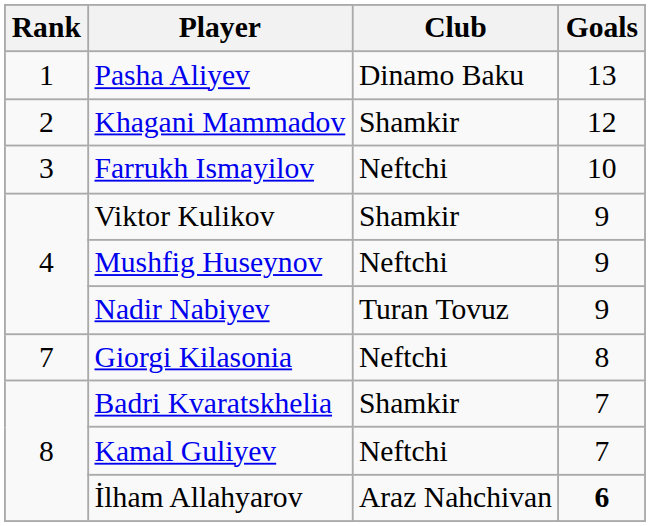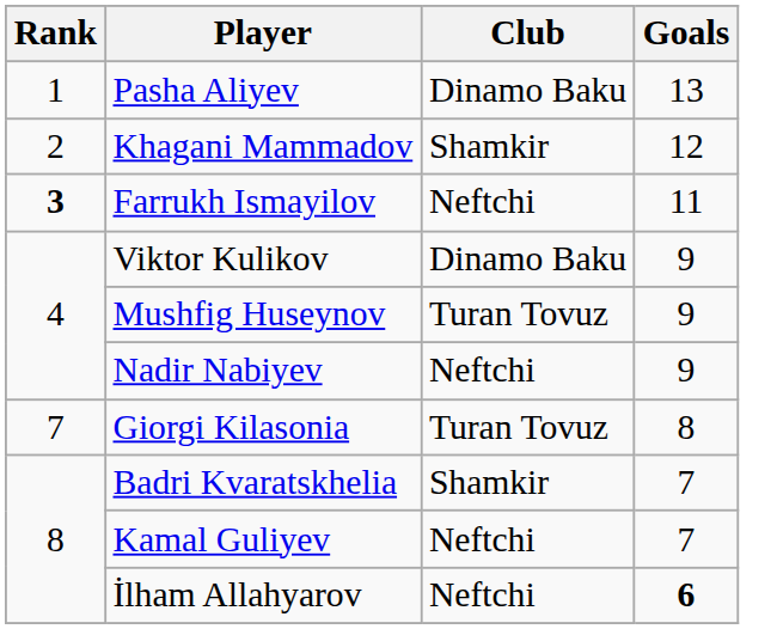 <table class="wikitable" style="text-align:center">
 <tr>
 <th>Rank</th>
 <th>Player</th>
 <th>Club</th>
 <th>Goals</th>
 </tr>
 <tr>
 <td>1</td>
 <td align="left"> <a href='#'>Pasha Aliyev</a></td>
 <td align="left">Dinamo Baku</td>
 <td>13</td>
 </tr>
 <tr>
 <td>2</td>
 <td align="left"> <a href='#'>Khagani Mammadov</a></td>
 <td align="left">Shamkir</td>
 <td>12</td>
 </tr>
 <tr>
-<td>3</td>
+<td><strong>3</strong></td>
 <td align="left"> <a href='#'>Farrukh Ismayilov</a></td>
 <td align="left">Neftchi</td>
-<td>10</td>
+<td>11</td>
 </tr>
 <tr>
 <td rowspan="3">4</td>
 <td align="left"> Viktor Kulikov</td>
-<td align="left">Shamkir</td>
+<td align="left">Dinamo Baku</td>
 <td>9</td>
 </tr>
 <tr>
 <td align="left"> <a href='#'>Mushfig Huseynov</a></td>
-<td align="left">Neftchi</td>
+<td align="left">Turan Tovuz</td>
 <td>9</td>
 </tr>
 <tr>
 <td align="left"> <a href='#'>Nadir Nabiyev</a></td>
-<td align="left">Turan Tovuz</td>
+<td align="left">Neftchi</td>
 <td>9</td>
 </tr>
 <tr>
 <td>7</td>
 <td align="left"> <a href='#'>Giorgi Kilasonia</a></td>
-<td align="left">Neftchi</td>
+<td align="left">Turan Tovuz</td>
 <td>8</td>
 </tr>
 <tr>
 <td rowspan="3">8</td>
 <td align="left"> <a href='#'>Badri Kvaratskhelia</a></td>
 <td align="left">Shamkir</td>
 <td>7</td>
 </tr>
 <tr>
 <td align="left"> <a href='#'>Kamal Guliyev</a></td>
 <td align="left">Neftchi</td>
 <td>7</td>
 </tr>
 <tr>
 <td align="left"> İlham Allahyarov</td>
-<td align="left">Araz Nahchivan</td>
+<td align="left">Neftchi</td>
 <td><strong>6</strong></td>
 </tr>
 </table>
